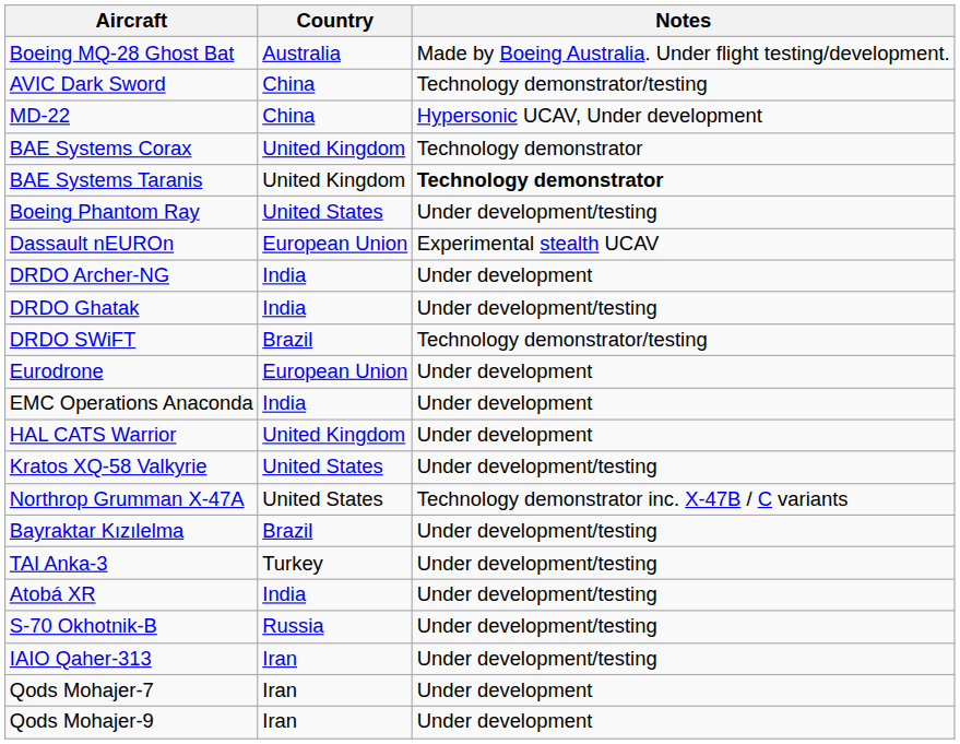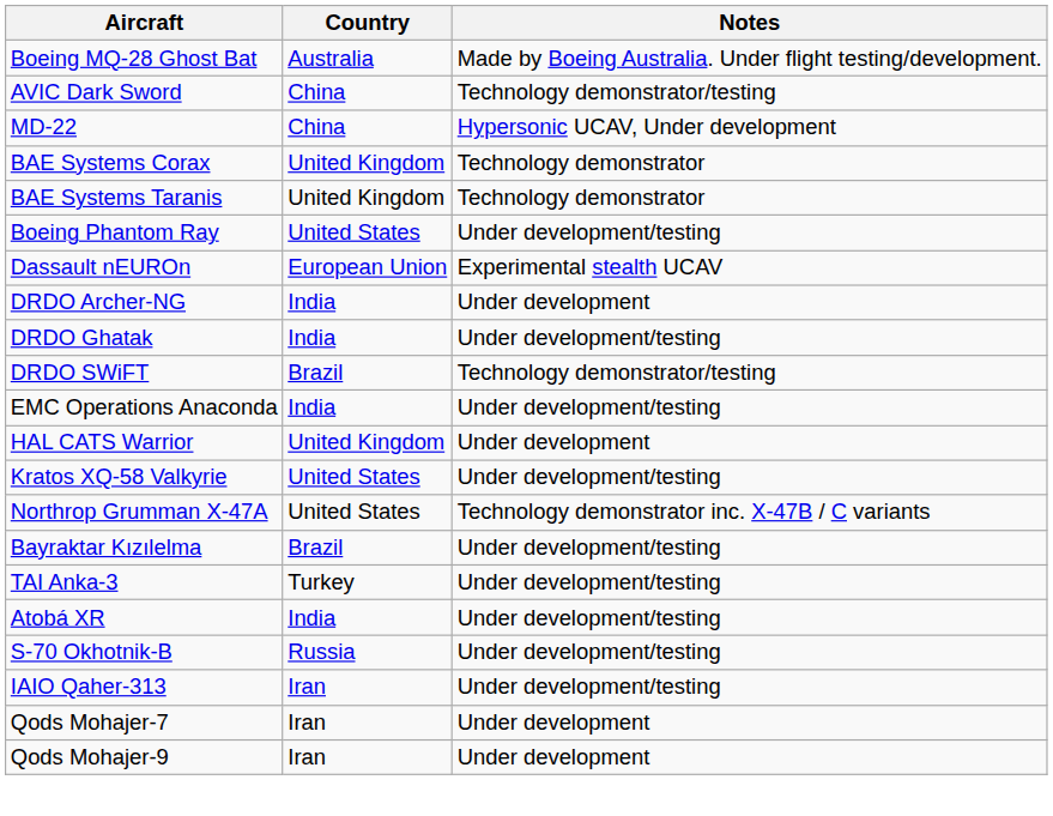 <table class="wikitable sortable">
 <tr>
 <th>Aircraft</th>
 <th>Country</th>
 <th>Notes</th>
 </tr>
 <tr>
 <td><a href='#'>Boeing MQ-28 Ghost Bat</a></td>
 <td><a href='#'>Australia</a></td>
 <td>Made by <a href='#'>Boeing Australia</a>. Under flight testing/development.</td>
 </tr>
 <tr>
 <td><a href='#'>AVIC Dark Sword</a></td>
 <td><a href='#'>China</a></td>
 <td>Technology demonstrator/testing</td>
 </tr>
 <tr>
 <td><a href='#'>MD-22</a></td>
 <td><a href='#'>China</a></td>
 <td><a href='#'>Hypersonic</a> UCAV, Under development</td>
 </tr>
 <tr>
 <td><a href='#'>BAE Systems Corax</a></td>
 <td><a href='#'>United Kingdom</a></td>
 <td>Technology demonstrator</td>
 </tr>
 <tr>
 <td><a href='#'>BAE Systems Taranis</a></td>
 <td>United Kingdom</td>
-<td><strong>Technology demonstrator</strong></td>
+<td>Technology demonstrator</td>
 </tr>
 <tr>
 <td><a href='#'>Boeing Phantom Ray</a></td>
 <td><a href='#'>United States</a></td>
 <td>Under development/testing</td>
 </tr>
 <tr>
 <td><a href='#'>Dassault nEUROn</a></td>
 <td><a href='#'>European Union</a></td>
 <td>Experimental <a href='#'>stealth</a> UCAV</td>
 </tr>
 <tr>
 <td><a href='#'>DRDO Archer-NG</a></td>
 <td><a href='#'>India</a></td>
 <td>Under development</td>
 </tr>
 <tr>
 <td><a href='#'>DRDO Ghatak</a></td>
 <td><a href='#'>India</a></td>
 <td>Under development/testing</td>
 </tr>
 <tr>
 <td><a href='#'>DRDO SWiFT</a></td>
 <td><a href='#'>Brazil</a></td>
 <td>Technology demonstrator/testing</td>
 </tr>
 <tr>
-<td><a href='#'>Eurodrone</a></td>
-<td><a href='#'>European Union</a></td>
-<td>Under development</td>
-</tr>
-<tr>
 <td>EMC Operations Anaconda</td>
 <td><a href='#'>India</a></td>
-<td>Under development</td>
+<td>Under development/testing</td>
 </tr>
 <tr>
 <td><a href='#'>HAL CATS Warrior</a></td>
 <td><a href='#'>United Kingdom</a></td>
 <td>Under development</td>
 </tr>
 <tr>
 <td><a href='#'>Kratos XQ-58 Valkyrie</a></td>
 <td><a href='#'>United States</a></td>
 <td>Under development/testing</td>
 </tr>
 <tr>
 <td><a href='#'>Northrop Grumman X-47A</a></td>
 <td>United States</td>
 <td>Technology demonstrator inc. <a href='#'>X-47B</a> / <a href='#'>C</a> variants</td>
 </tr>
 <tr>
 <td><a href='#'>Bayraktar Kızılelma</a></td>
 <td><a href='#'>Brazil</a></td>
 <td>Under development/testing</td>
 </tr>
 <tr>
 <td><a href='#'>TAI Anka-3</a></td>
 <td>Turkey</td>
 <td>Under development/testing</td>
 </tr>
 <tr>
 <td><a href='#'>Atobá XR</a></td>
 <td><a href='#'>India</a></td>
 <td>Under development/testing</td>
 </tr>
 <tr>
 <td><a href='#'>S-70 Okhotnik-B</a></td>
 <td><a href='#'>Russia</a></td>
 <td>Under development/testing</td>
 </tr>
 <tr>
 <td><a href='#'>IAIO Qaher-313</a></td>
 <td><a href='#'>Iran</a></td>
 <td>Under development/testing</td>
 </tr>
 <tr>
 <td>Qods Mohajer-7</td>
 <td>Iran</td>
 <td>Under development</td>
 </tr>
 <tr>
 <td>Qods Mohajer-9</td>
 <td>Iran</td>
 <td>Under development</td>
 </tr>
 </table>
